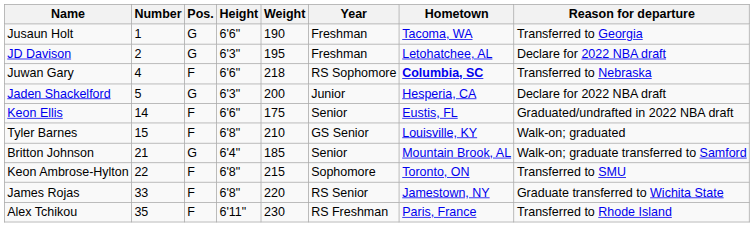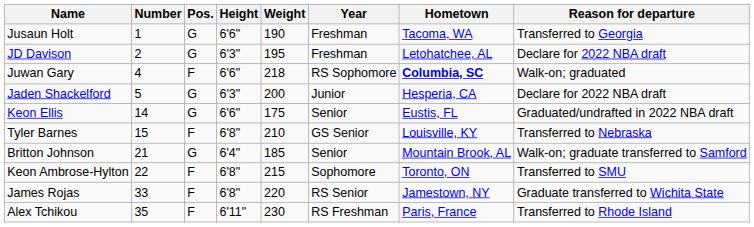 <table class="wikitable sortable" border="1">
 <tr>
 <th>Name</th>
 <th>Number</th>
 <th>Pos.</th>
 <th>Height</th>
 <th>Weight</th>
 <th>Year</th>
 <th>Hometown</th>
 <th class="unsortable">Reason for departure</th>
 </tr>
 <tr>
 <td>Jusaun Holt</td>
 <td>1</td>
 <td>G</td>
 <td>6'6"</td>
 <td>190</td>
 <td>Freshman</td>
 <td><a href='#'>Tacoma, WA</a></td>
 <td>Transferred to <a href='#'>Georgia</a></td>
 </tr>
 <tr>
 <td><a href='#'>JD Davison</a></td>
 <td>2</td>
 <td>G</td>
 <td>6'3"</td>
 <td>195</td>
 <td>Freshman</td>
 <td><a href='#'>Letohatchee, AL</a></td>
 <td>Declare for <a href='#'>2022 NBA draft</a></td>
 </tr>
 <tr>
 <td>Juwan Gary</td>
 <td>4</td>
 <td>F</td>
 <td>6'6"</td>
 <td>218</td>
 <td>RS Sophomore</td>
 <td><strong><a href='#'>Columbia, SC</a></strong></td>
-<td>Transferred to <a href='#'>Nebraska</a></td>
+<td>Walk-on; graduated</td>
 </tr>
 <tr>
 <td><a href='#'>Jaden Shackelford</a></td>
 <td>5</td>
 <td>G</td>
 <td>6'3"</td>
 <td>200</td>
 <td>Junior</td>
 <td><a href='#'>Hesperia, CA</a></td>
 <td>Declare for 2022 NBA draft</td>
 </tr>
 <tr>
 <td><a href='#'>Keon Ellis</a></td>
 <td>14</td>
-<td>F</td>
+<td>G</td>
 <td>6'6"</td>
 <td>175</td>
 <td>Senior</td>
 <td><a href='#'>Eustis, FL</a></td>
 <td>Graduated/undrafted in 2022 NBA draft</td>
 </tr>
 <tr>
 <td>Tyler Barnes</td>
 <td>15</td>
 <td>F</td>
 <td>6'8"</td>
 <td>210</td>
 <td>GS Senior</td>
 <td><a href='#'>Louisville, KY</a></td>
-<td>Walk-on; graduated</td>
+<td>Transferred to <a href='#'>Nebraska</a></td>
 </tr>
 <tr>
 <td>Britton Johnson</td>
 <td>21</td>
 <td>G</td>
 <td>6'4"</td>
 <td>185</td>
 <td>Senior</td>
 <td><a href='#'>Mountain Brook, AL</a></td>
 <td>Walk-on; graduate transferred to <a href='#'>Samford</a></td>
 </tr>
 <tr>
 <td>Keon Ambrose-Hylton</td>
 <td>22</td>
 <td>F</td>
 <td>6'8"</td>
 <td>215</td>
 <td>Sophomore</td>
 <td><a href='#'>Toronto, ON</a></td>
 <td>Transferred to <a href='#'>SMU</a></td>
 </tr>
 <tr>
 <td>James Rojas</td>
 <td>33</td>
 <td>F</td>
 <td>6'8"</td>
 <td>220</td>
 <td>RS Senior</td>
 <td><a href='#'>Jamestown, NY</a></td>
 <td>Graduate transferred to <a href='#'>Wichita State</a></td>
 </tr>
 <tr>
 <td>Alex Tchikou</td>
 <td>35</td>
 <td>F</td>
 <td>6'11"</td>
 <td>230</td>
 <td>RS Freshman</td>
 <td><a href='#'>Paris, France</a></td>
 <td>Transferred to <a href='#'>Rhode Island</a></td>
 </tr>
 </table>
